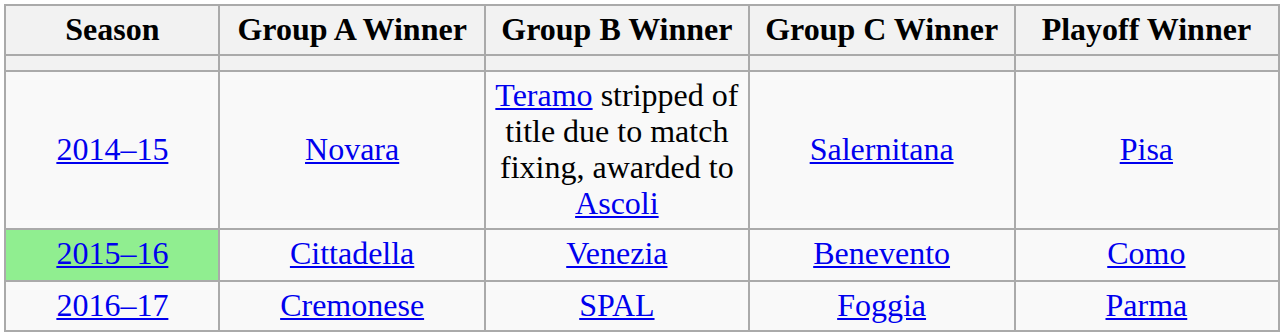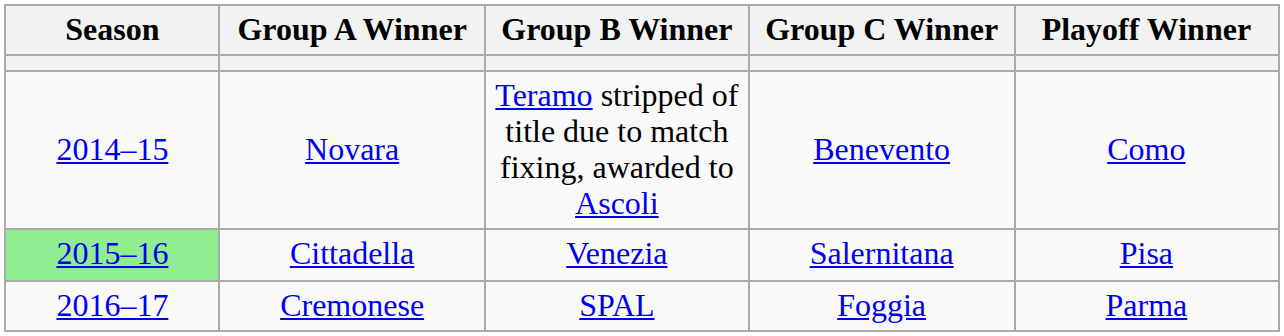 <table class="wikitable" style="text-align: center">
 <tr>
 </tr>
 <tr>
 <th>Season</th>
 <th>Group A Winner</th>
 <th>Group B Winner</th>
 <th>Group C Winner</th>
 <th>Playoff Winner</th>
 </tr>
 <tr>
 <th width=100></th>
 <th width=125></th>
 <th width=125></th>
 <th width=125></th>
 <th width=125></th>
 </tr>
 <tr>
 <td><a href='#'>2014–15</a></td>
 <td><a href='#'>Novara</a></td>
 <td><a href='#'>Teramo</a> stripped of title due to match fixing, awarded to <a href='#'>Ascoli</a></td>
-<td><a href='#'>Salernitana</a></td>
-<td><a href='#'>Pisa</a></td>
+<td><a href='#'>Benevento</a></td>
+<td><a href='#'>Como</a></td>
 </tr>
 <tr>
 <td style="background: lightgreen;"><a href='#'>2015–16</a></td>
 <td><a href='#'>Cittadella</a></td>
 <td><a href='#'>Venezia</a></td>
-<td><a href='#'>Benevento</a></td>
-<td><a href='#'>Como</a></td>
+<td><a href='#'>Salernitana</a></td>
+<td><a href='#'>Pisa</a></td>
 </tr>
 <tr>
 <td><a href='#'>2016–17</a></td>
 <td><a href='#'>Cremonese</a></td>
 <td><a href='#'>SPAL</a></td>
 <td><a href='#'>Foggia</a></td>
 <td><a href='#'>Parma</a></td>
 </tr>
 </table>
